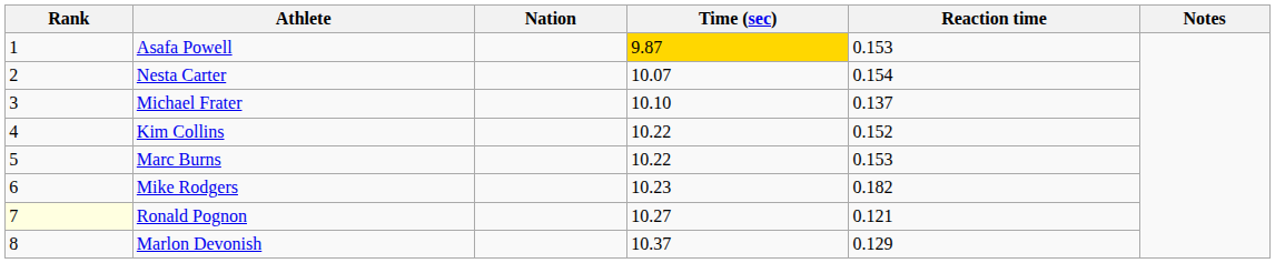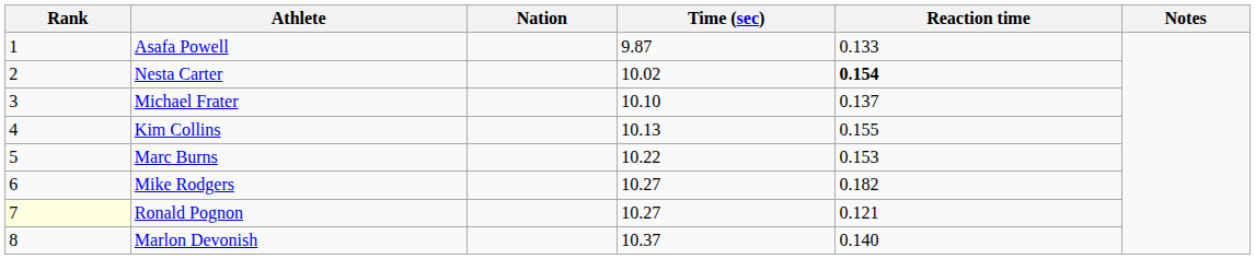 <table class="wikitable" width=90%>
 <tr>
 </tr>
 <tr>
 <th>Rank</th>
 <th>Athlete</th>
 <th>Nation</th>
 <th>Time (<a href='#'>sec</a>)</th>
 <th>Reaction time</th>
 <th>Notes</th>
 </tr>
 <tr>
 <td>1</td>
 <td><a href='#'>Asafa Powell</a></td>
 <td></td>
-<td style="background: gold;">9.87</td>
-<td>0.153</td>
+<td>9.87</td>
+<td>0.133</td>
 </tr>
 <tr>
 <td>2</td>
 <td><a href='#'>Nesta Carter</a></td>
 <td></td>
-<td>10.07</td>
-<td>0.154</td>
+<td>10.02</td>
+<td><strong>0.154</strong></td>
 </tr>
 <tr>
 <td>3</td>
 <td><a href='#'>Michael Frater</a></td>
 <td></td>
 <td>10.10</td>
 <td>0.137</td>
 </tr>
 <tr>
 <td>4</td>
 <td><a href='#'>Kim Collins</a></td>
 <td></td>
-<td>10.22</td>
-<td>0.152</td>
+<td>10.13</td>
+<td>0.155</td>
 </tr>
 <tr>
 <td>5</td>
 <td><a href='#'>Marc Burns</a></td>
 <td></td>
 <td>10.22</td>
 <td>0.153</td>
 </tr>
 <tr>
 <td>6</td>
 <td><a href='#'>Mike Rodgers</a></td>
 <td></td>
-<td>10.23</td>
+<td>10.27</td>
 <td>0.182</td>
 </tr>
 <tr>
 <td style="background: lightyellow;">7</td>
 <td><a href='#'>Ronald Pognon</a></td>
 <td></td>
 <td>10.27</td>
 <td>0.121</td>
 </tr>
 <tr>
 <td>8</td>
 <td><a href='#'>Marlon Devonish</a></td>
 <td></td>
 <td>10.37</td>
-<td>0.129</td>
+<td>0.140</td>
 </tr>
 </table>
